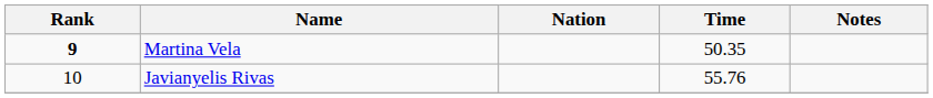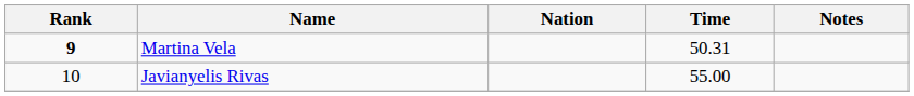 <table class="wikitable sortable" style="text-align:center" width=50%>
 <tr>
 <th>Rank</th>
 <th>Name</th>
 <th>Nation</th>
 <th>Time</th>
 <th>Notes</th>
 </tr>
 <tr>
 <td><strong>9</strong></td>
 <td align=left><a href='#'>Martina Vela</a></td>
 <td align=left></td>
-<td>50.35</td>
+<td>50.31</td>
 <td></td>
 </tr>
 <tr>
 <td>10</td>
 <td align=left><a href='#'>Javianyelis Rivas</a></td>
 <td align=left></td>
-<td>55.76</td>
+<td>55.00</td>
 <td></td>
 </tr>
 <tr>
 </tr>
 </table>
